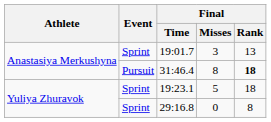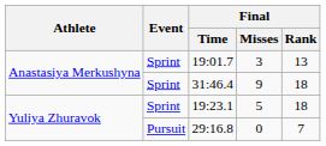 <table class="wikitable" style="font-size:90%;">
 <tr>
 <th rowspan="2">Athlete</th>
 <th rowspan="2">Event</th>
 <th colspan="3">Final</th>
 </tr>
 <tr>
 <th>Time</th>
 <th>Misses</th>
 <th>Rank</th>
 </tr>
 <tr>
 <td rowspan="2"><a href='#'>Anastasiya Merkushyna</a></td>
 <td><a href='#'>Sprint</a></td>
 <td align="center">19:01.7</td>
 <td align="center">3</td>
 <td align="center">13</td>
 </tr>
 <tr>
-<td><a href='#'>Pursuit</a></td>
+<td><a href='#'>Sprint</a></td>
 <td align="center">31:46.4</td>
-<td align="center">8</td>
-<td align="center"><strong>18</strong></td>
+<td align="center">9</td>
+<td align="center">18</td>
 </tr>
 <tr>
 <td rowspan="2"><a href='#'>Yuliya Zhuravok</a></td>
 <td><a href='#'>Sprint</a></td>
 <td align="center">19:23.1</td>
 <td align="center">5</td>
 <td align="center">18</td>
 </tr>
 <tr>
-<td><a href='#'>Sprint</a></td>
+<td><a href='#'>Pursuit</a></td>
 <td align="center">29:16.8</td>
 <td align="center">0</td>
-<td align="center">8</td>
+<td align="center">7</td>
 </tr>
 </table>
